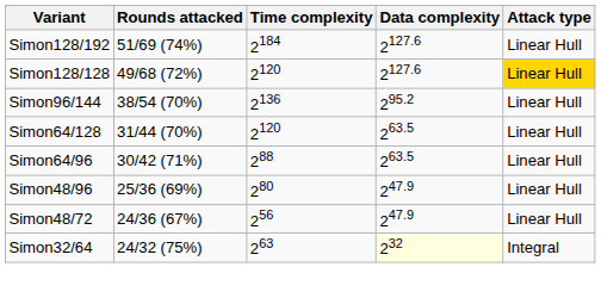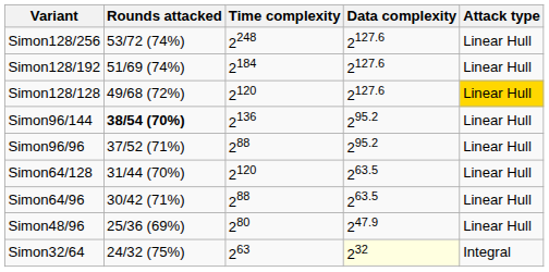 <table class="wikitable">
 <tr>
 <th>Variant</th>
 <th>Rounds attacked</th>
 <th>Time complexity</th>
 <th>Data complexity</th>
 <th>Attack type</th>
+</tr>
+<tr>
+<td>Simon128/256</td>
+<td>53/72 (74%)</td>
+<td>2<sup>248</sup></td>
+<td>2<sup>127.6</sup></td>
+<td>Linear Hull</td>
 </tr>
 <tr>
 <td>Simon128/192</td>
 <td>51/69 (74%)</td>
 <td>2<sup>184</sup></td>
 <td>2<sup>127.6</sup></td>
 <td>Linear Hull</td>
 </tr>
 <tr>
 <td>Simon128/128</td>
 <td>49/68 (72%)</td>
 <td>2<sup>120</sup></td>
 <td>2<sup>127.6</sup></td>
 <td style="background: gold;">Linear Hull</td>
 </tr>
 <tr>
 <td>Simon96/144</td>
-<td>38/54 (70%)</td>
+<td><strong>38/54 (70%)</strong></td>
 <td>2<sup>136</sup></td>
+<td>2<sup>95.2</sup></td>
+<td>Linear Hull</td>
+</tr>
+<tr>
+<td>Simon96/96</td>
+<td>37/52 (71%)</td>
+<td>2<sup>88</sup></td>
 <td>2<sup>95.2</sup></td>
 <td>Linear Hull</td>
 </tr>
 <tr>
 <td>Simon64/128</td>
 <td>31/44 (70%)</td>
 <td>2<sup>120</sup></td>
 <td>2<sup>63.5</sup></td>
 <td>Linear Hull</td>
 </tr>
 <tr>
 <td>Simon64/96</td>
 <td>30/42 (71%)</td>
 <td>2<sup>88</sup></td>
 <td>2<sup>63.5</sup></td>
 <td>Linear Hull</td>
 </tr>
 <tr>
 <td>Simon48/96</td>
 <td>25/36 (69%)</td>
 <td>2<sup>80</sup></td>
 <td>2<sup>47.9</sup></td>
 <td>Linear Hull</td>
 </tr>
 <tr>
-<td>Simon48/72</td>
-<td>24/36 (67%)</td>
-<td>2<sup>56</sup></td>
-<td>2<sup>47.9</sup></td>
-<td>Linear Hull</td>
-</tr>
-<tr>
 <td>Simon32/64</td>
 <td>24/32 (75%)</td>
 <td>2<sup>63</sup></td>
 <td style="background: lightyellow;">2<sup>32</sup></td>
 <td>Integral</td>
 </tr>
 </table>
